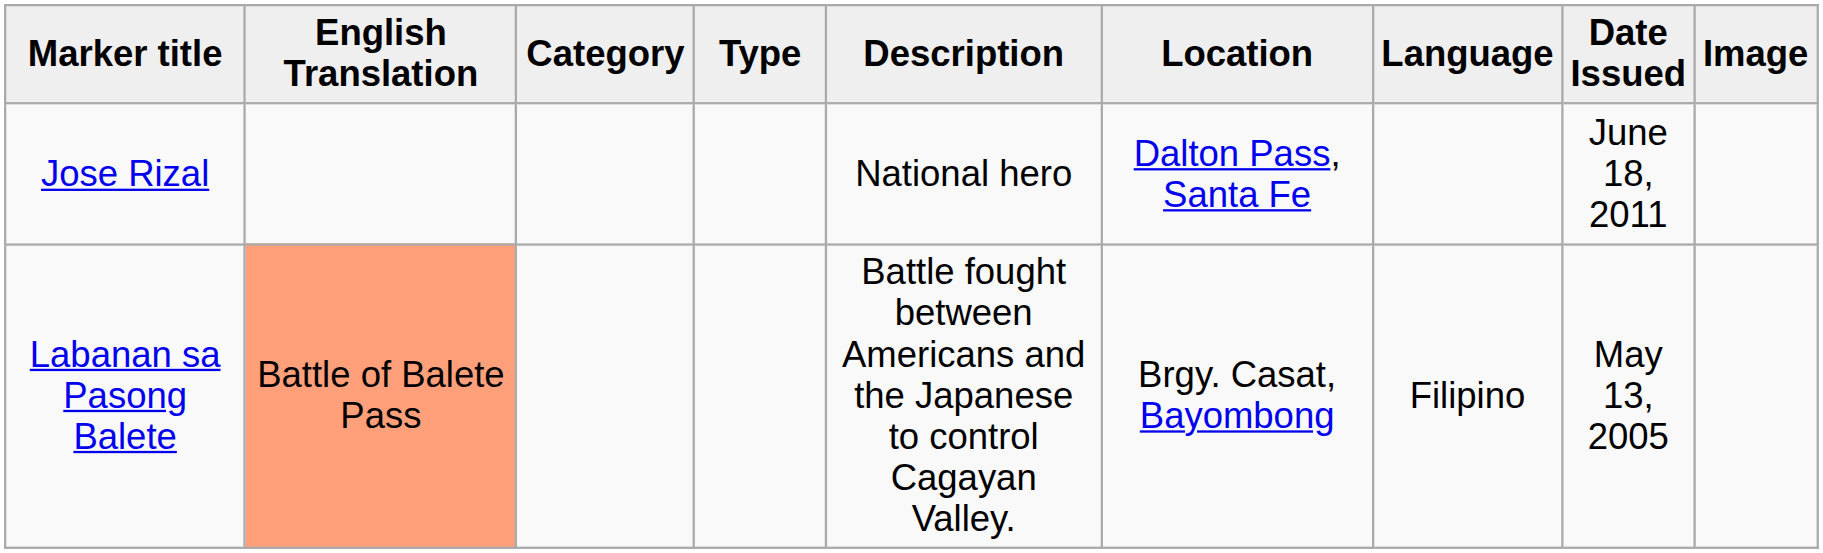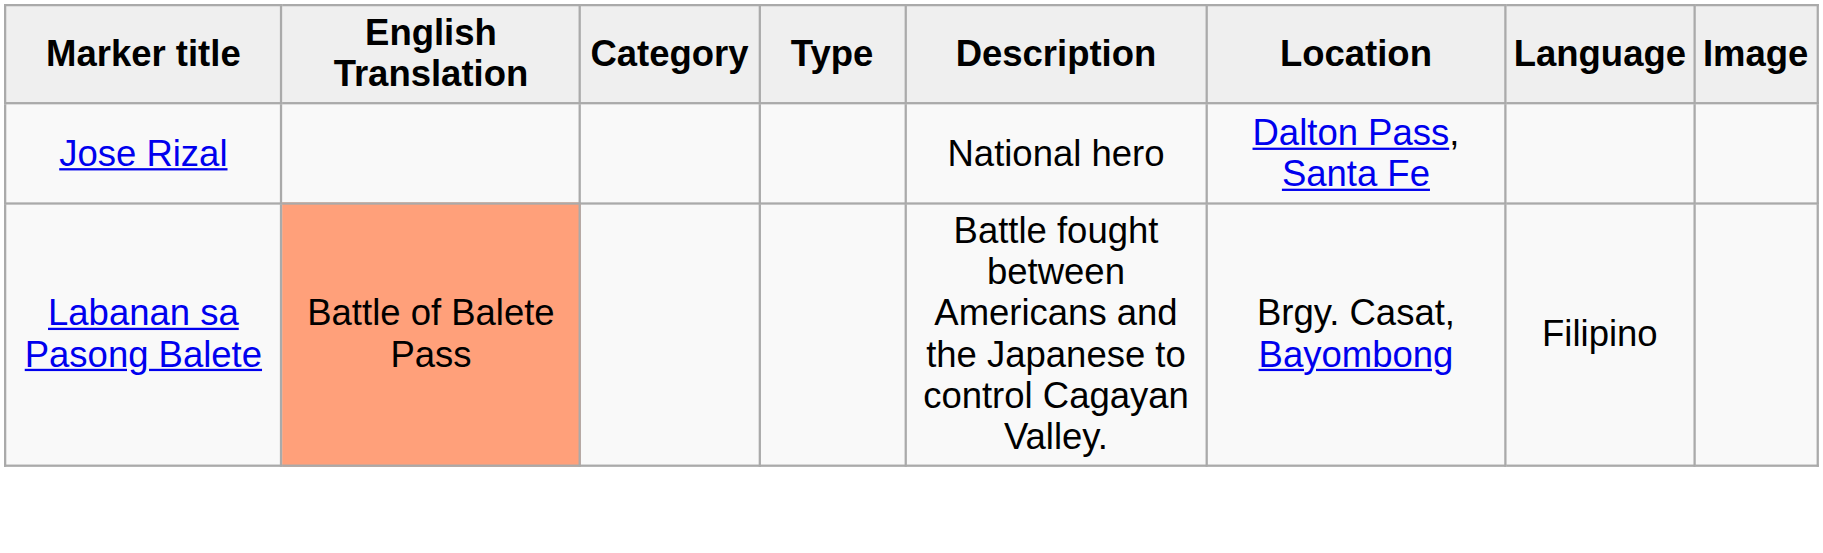 <table class="wikitable" style="width:90%; text-align:center;">
 <tr>
 <th style="width:20%; background:#efefef;">Marker title</th>
 <th style="width:20%; background:#efefef;">English Translation</th>
 <th style="width:10%; background:#efefef;">Category</th>
 <th style="width:10%; background:#efefef;">Type</th>
 <th style="width:20%; background:#efefef;">Description</th>
 <th style="width:20%; background:#efefef;">Location</th>
 <th style="width:10%; background:#efefef;">Language</th>
-<th style="width:10%; background:#efefef;">Date Issued</th>
 <th style="width:10%; background:#efefef;">Image</th>
 </tr>
 <tr>
 <td><a href='#'>Jose Rizal</a></td>
 <td></td>
 <td></td>
 <td></td>
 <td>National hero</td>
 <td><a href='#'>Dalton Pass</a>, <a href='#'>Santa Fe</a></td>
 <td></td>
-<td>June 18, 2011</td>
 <td></td>
 </tr>
 <tr>
 <td><a href='#'>Labanan sa Pasong Balete</a></td>
 <td style="background: lightsalmon;">Battle of Balete Pass</td>
 <td></td>
 <td></td>
 <td>Battle fought between Americans and the Japanese to control Cagayan Valley.</td>
 <td>Brgy. Casat, <a href='#'>Bayombong</a></td>
 <td>Filipino</td>
-<td>May 13, 2005</td>
 <td></td>
 </tr>
 </table>
